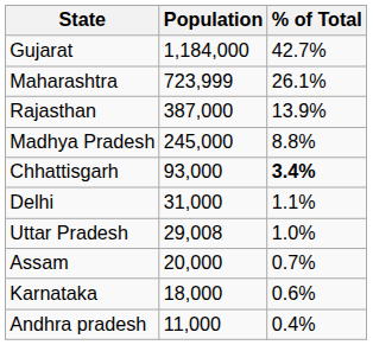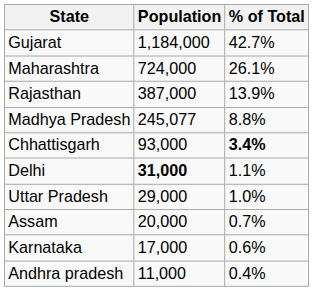 <table class="wikitable">
 <tr>
 <th>State</th>
 <th>Population</th>
 <th>% of Total</th>
 </tr>
 <tr>
 <td>Gujarat</td>
 <td>1,184,000</td>
 <td>42.7%</td>
 </tr>
 <tr>
 <td>Maharashtra</td>
-<td>723,999</td>
+<td>724,000</td>
 <td>26.1%</td>
 </tr>
 <tr>
 <td>Rajasthan</td>
 <td>387,000</td>
 <td>13.9%</td>
 </tr>
 <tr>
 <td>Madhya Pradesh</td>
-<td>245,000</td>
+<td>245,077</td>
 <td>8.8%</td>
 </tr>
 <tr>
 <td>Chhattisgarh</td>
 <td>93,000</td>
 <td><strong>3.4%</strong></td>
 </tr>
 <tr>
 <td>Delhi</td>
-<td>31,000</td>
+<td><strong>31,000</strong></td>
 <td>1.1%</td>
 </tr>
 <tr>
 <td>Uttar Pradesh</td>
-<td>29,008</td>
+<td>29,000</td>
 <td>1.0%</td>
 </tr>
 <tr>
 <td>Assam</td>
 <td>20,000</td>
 <td>0.7%</td>
 </tr>
 <tr>
 <td>Karnataka</td>
-<td>18,000</td>
+<td>17,000</td>
 <td>0.6%</td>
 </tr>
 <tr>
 <td>Andhra pradesh</td>
 <td>11,000</td>
 <td>0.4%</td>
 </tr>
 </table>
